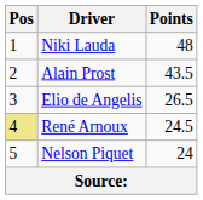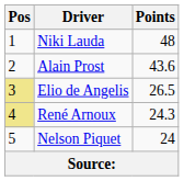 <table class="wikitable" style="font-size: 95%;">
 <tr>
 <th>Pos</th>
 <th>Driver</th>
 <th>Points</th>
 </tr>
 <tr>
 <td>1</td>
 <td> <a href='#'>Niki Lauda</a></td>
 <td align="right">48</td>
 </tr>
 <tr>
 <td>2</td>
 <td> <a href='#'>Alain Prost</a></td>
-<td align="right">43.5</td>
+<td align="right">43.6</td>
 </tr>
 <tr>
-<td>3</td>
+<td style="background: khaki;">3</td>
 <td> <a href='#'>Elio de Angelis</a></td>
 <td align="right">26.5</td>
 </tr>
 <tr>
 <td style="background: khaki;">4</td>
 <td> <a href='#'>René Arnoux</a></td>
-<td align="right">24.5</td>
+<td align="right">24.3</td>
 </tr>
 <tr>
 <td>5</td>
 <td> <a href='#'>Nelson Piquet</a></td>
 <td align="right">24</td>
 </tr>
 <tr>
 <th colspan=4>Source: </th>
 </tr>
 </table>
